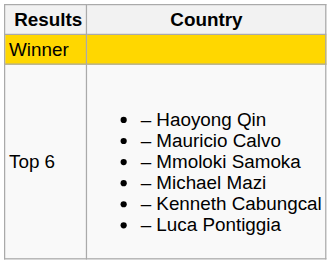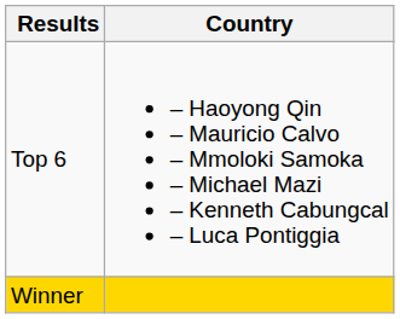 <table class="wikitable sortable" style="font-size:95%;">
 <tr>
 <th> Results</th>
 <th>Country</th>
 </tr>
+<tr>
+<td>Top 6</td>
+<td><br><ul><li> – Haoyong Qin</li><li> – Mauricio Calvo</li><li> – Mmoloki Samoka</li><li> – Michael Mazi</li><li> – Kenneth Cabungcal</li><li> – Luca Pontiggia</li></ul></td>
+</tr>
 <tr style="background:gold;">
 <td>Winner</td>
 <td></td>
 </tr>
-<tr>
-<td>Top 6</td>
-<td><br><ul><li> – Haoyong Qin</li><li> – Mauricio Calvo</li><li> – Mmoloki Samoka</li><li> – Michael Mazi</li><li> – Kenneth Cabungcal</li><li> – Luca Pontiggia</li></ul></td>
-</tr>
 </table>
